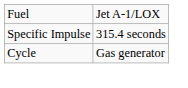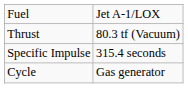 <table class="wikitable sortable">
 <tr>
 <td>Fuel</td>
 <td>Jet A-1/LOX</td>
+</tr>
+<tr>
+<td>Thrust</td>
+<td>80.3 tf (Vacuum)</td>
 </tr>
 <tr>
 <td>Specific Impulse</td>
 <td>315.4 seconds</td>
 </tr>
 <tr>
 <td>Cycle</td>
 <td>Gas generator</td>
 </tr>
 </table>
